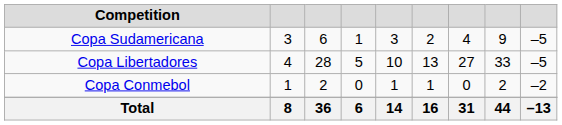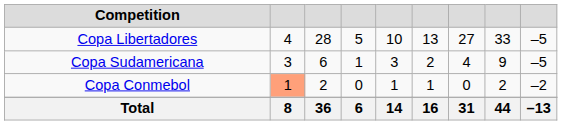 <table class="wikitable" style="text-align: center;">
 <tr>
 <th width="318" style="background:#DCDCDC">Competition</th>
 <th width="35" style="background:#DCDCDC"></th>
 <th width="35" style="background:#DCDCDC"></th>
 <th width="35" style="background:#DCDCDC"></th>
 <th width="35" style="background:#DCDCDC"></th>
 <th width="35" style="background:#DCDCDC"></th>
 <th width="35" style="background:#DCDCDC"></th>
 <th width="35" style="background:#DCDCDC"></th>
 <th width="35" style="background:#DCDCDC"></th>
 </tr>
 <tr>
+<td><a href='#'>Copa Libertadores</a></td>
+<td>4</td>
+<td>28</td>
+<td>5</td>
+<td>10</td>
+<td>13</td>
+<td>27</td>
+<td>33</td>
+<td>–5</td>
+</tr>
+<tr>
 <td><a href='#'>Copa Sudamericana</a></td>
 <td>3</td>
 <td>6</td>
 <td>1</td>
 <td>3</td>
 <td>2</td>
 <td>4</td>
 <td>9</td>
 <td>–5</td>
 </tr>
 <tr>
-<td><a href='#'>Copa Libertadores</a></td>
-<td>4</td>
-<td>28</td>
-<td>5</td>
-<td>10</td>
-<td>13</td>
-<td>27</td>
-<td>33</td>
-<td>–5</td>
-</tr>
-<tr>
 <td><a href='#'>Copa Conmebol</a></td>
-<td>1</td>
+<td style="background: lightsalmon;">1</td>
 <td>2</td>
 <td>0</td>
 <td>1</td>
 <td>1</td>
 <td>0</td>
 <td>2</td>
 <td>–2</td>
 </tr>
 <tr>
 </tr>
 <tr class="sortbottom">
 <th>Total</th>
 <th>8</th>
 <th>36</th>
 <th>6</th>
 <th>14</th>
 <th>16</th>
 <th>31</th>
 <th>44</th>
 <th>–13</th>
 </tr>
 </table>
